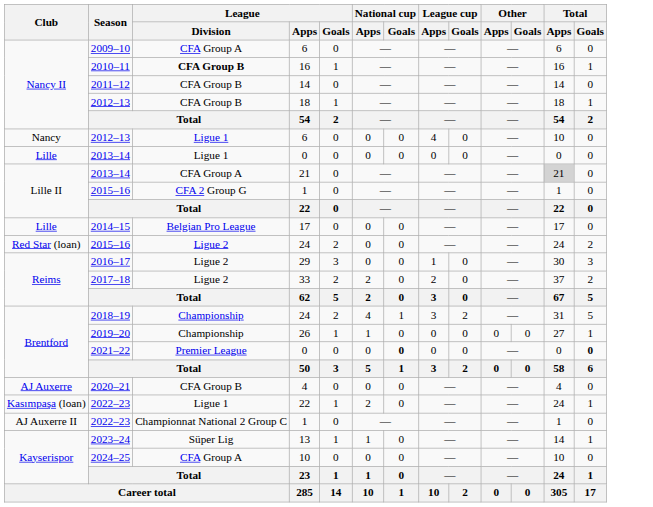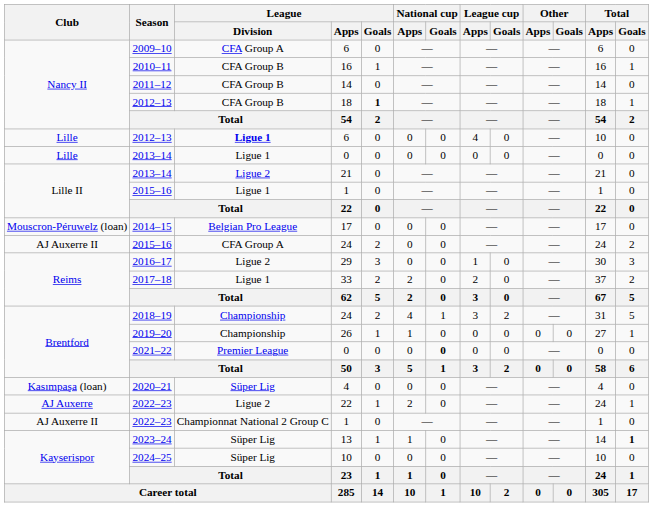 <table class="wikitable" style="text-align: center">
 <tr>
 <th rowspan="2">Club</th>
 <th rowspan="2">Season</th>
 <th colspan="3">League</th>
 <th colspan="2">National cup</th>
 <th colspan="2">League cup</th>
 <th colspan="2">Other</th>
 <th colspan="2">Total</th>
 </tr>
 <tr>
 <th>Division</th>
 <th>Apps</th>
 <th>Goals</th>
 <th>Apps</th>
 <th>Goals</th>
 <th>Apps</th>
 <th>Goals</th>
 <th>Apps</th>
 <th>Goals</th>
 <th>Apps</th>
 <th>Goals</th>
 </tr>
 <tr>
 <td rowspan="5"><a href='#'>Nancy II</a></td>
 <td><a href='#'>2009–10</a></td>
 <td><a href='#'>CFA</a> Group A</td>
 <td>6</td>
 <td>0</td>
 <td colspan="2">—</td>
 <td colspan="2">—</td>
 <td colspan="2">—</td>
 <td>6</td>
 <td>0</td>
 </tr>
 <tr>
 <td><a href='#'>2010–11</a></td>
-<td><strong>CFA Group B</strong></td>
+<td>CFA Group B</td>
 <td>16</td>
 <td>1</td>
 <td colspan="2">—</td>
 <td colspan="2">—</td>
 <td colspan="2">—</td>
 <td>16</td>
 <td>1</td>
 </tr>
 <tr>
 <td><a href='#'>2011–12</a></td>
 <td>CFA Group B</td>
 <td>14</td>
 <td>0</td>
 <td colspan="2">—</td>
 <td colspan="2">—</td>
 <td colspan="2">—</td>
 <td>14</td>
 <td>0</td>
 </tr>
 <tr>
 <td><a href='#'>2012–13</a></td>
 <td>CFA Group B</td>
 <td>18</td>
-<td>1</td>
+<td><strong>1</strong></td>
 <td colspan="2">—</td>
 <td colspan="2">—</td>
 <td colspan="2">—</td>
 <td>18</td>
 <td>1</td>
 </tr>
 <tr>
 <th colspan="2">Total</th>
 <th>54</th>
 <th>2</th>
 <th colspan="2">—</th>
 <th colspan="2">—</th>
 <th colspan="2">—</th>
 <th>54</th>
 <th>2</th>
 </tr>
 <tr>
-<td>Nancy</td>
+<td><a href='#'>Lille</a></td>
 <td><a href='#'>2012–13</a></td>
-<td><a href='#'>Ligue 1</a></td>
+<td><strong><a href='#'>Ligue 1</a></strong></td>
 <td>6</td>
 <td>0</td>
 <td>0</td>
 <td>0</td>
 <td>4</td>
 <td>0</td>
 <td colspan="2">—</td>
 <td>10</td>
 <td>0</td>
 </tr>
 <tr>
 <td><a href='#'>Lille</a></td>
 <td><a href='#'>2013–14</a></td>
 <td>Ligue 1</td>
 <td>0</td>
 <td>0</td>
 <td>0</td>
 <td>0</td>
 <td>0</td>
 <td>0</td>
 <td colspan="2">—</td>
 <td>0</td>
 <td>0</td>
 </tr>
 <tr>
 <td rowspan="3">Lille II</td>
 <td><a href='#'>2013–14</a></td>
-<td>CFA Group A</td>
+<td><a href='#'>Ligue 2</a></td>
 <td>21</td>
 <td>0</td>
 <td colspan="2">—</td>
 <td colspan="2">—</td>
 <td colspan="2">—</td>
-<td style="background: lightgrey;">21</td>
+<td>21</td>
 <td>0</td>
 </tr>
 <tr>
 <td><a href='#'>2015–16</a></td>
-<td><a href='#'>CFA 2</a> Group G</td>
+<td>Ligue 1</td>
 <td>1</td>
 <td>0</td>
 <td colspan="2">—</td>
 <td colspan="2">—</td>
 <td colspan="2">—</td>
 <td>1</td>
 <td>0</td>
 </tr>
 <tr>
 <th colspan="2">Total</th>
 <th>22</th>
 <th>0</th>
 <th colspan="2">—</th>
 <th colspan="2">—</th>
 <th colspan="2">—</th>
 <th>22</th>
 <th>0</th>
 </tr>
 <tr>
-<td><a href='#'>Lille</a></td>
+<td><a href='#'>Mouscron-Péruwelz</a> (loan)</td>
 <td><a href='#'>2014–15</a></td>
 <td><a href='#'>Belgian Pro League</a></td>
 <td>17</td>
 <td>0</td>
 <td>0</td>
 <td>0</td>
 <td colspan="2">—</td>
 <td colspan="2">—</td>
 <td>17</td>
 <td>0</td>
 </tr>
 <tr>
-<td><a href='#'>Red Star</a> (loan)</td>
+<td>AJ Auxerre II</td>
 <td><a href='#'>2015–16</a></td>
-<td><a href='#'>Ligue 2</a></td>
+<td>CFA Group A</td>
 <td>24</td>
 <td>2</td>
 <td>0</td>
 <td>0</td>
 <td colspan="2">—</td>
 <td colspan="2">—</td>
 <td>24</td>
 <td>2</td>
 </tr>
 <tr>
 <td rowspan="3"><a href='#'>Reims</a></td>
 <td><a href='#'>2016–17</a></td>
 <td>Ligue 2</td>
 <td>29</td>
 <td>3</td>
 <td>0</td>
 <td>0</td>
 <td>1</td>
 <td>0</td>
 <td colspan="2">—</td>
 <td>30</td>
 <td>3</td>
 </tr>
 <tr>
 <td><a href='#'>2017–18</a></td>
-<td>Ligue 2</td>
+<td>Ligue 1</td>
 <td>33</td>
 <td>2</td>
 <td>2</td>
 <td>0</td>
 <td>2</td>
 <td>0</td>
 <td colspan="2">—</td>
 <td>37</td>
 <td>2</td>
 </tr>
 <tr>
 <th colspan="2">Total</th>
 <th>62</th>
 <th>5</th>
 <th>2</th>
 <th>0</th>
 <th>3</th>
 <th>0</th>
 <th colspan="2">—</th>
 <th>67</th>
 <th>5</th>
 </tr>
 <tr>
 <td rowspan="4"><a href='#'>Brentford</a></td>
 <td><a href='#'>2018–19</a></td>
 <td><a href='#'>Championship</a></td>
 <td>24</td>
 <td>2</td>
 <td>4</td>
 <td>1</td>
 <td>3</td>
 <td>2</td>
 <td colspan="2">—</td>
 <td>31</td>
 <td>5</td>
 </tr>
 <tr>
 <td><a href='#'>2019–20</a></td>
 <td>Championship</td>
 <td>26</td>
 <td>1</td>
 <td>1</td>
 <td>0</td>
 <td>0</td>
 <td>0</td>
 <td>0</td>
 <td>0</td>
 <td>27</td>
 <td>1</td>
 </tr>
 <tr>
 <td><a href='#'>2021–22</a></td>
 <td><a href='#'>Premier League</a></td>
 <td>0</td>
 <td>0</td>
 <td>0</td>
 <td><strong>0</strong></td>
 <td>0</td>
 <td>0</td>
 <td colspan="2">—</td>
 <td>0</td>
-<td><strong>0</strong></td>
+<td>0</td>
 </tr>
 <tr>
 <th colspan="2">Total</th>
 <th>50</th>
 <th>3</th>
 <th>5</th>
 <th>1</th>
 <th>3</th>
 <th>2</th>
 <th>0</th>
 <th>0</th>
 <th>58</th>
 <th>6</th>
 </tr>
 <tr>
-<td><a href='#'>AJ Auxerre</a></td>
+<td><a href='#'>Kasımpaşa</a> (loan)</td>
 <td><a href='#'>2020–21</a></td>
-<td>CFA Group B</td>
+<td><a href='#'>Süper Lig</a></td>
 <td>4</td>
 <td>0</td>
 <td>0</td>
 <td>0</td>
 <td colspan="2">—</td>
 <td colspan="2">—</td>
 <td>4</td>
 <td>0</td>
 </tr>
 <tr>
-<td><a href='#'>Kasımpaşa</a> (loan)</td>
+<td><a href='#'>AJ Auxerre</a></td>
 <td><a href='#'>2022–23</a></td>
-<td>Ligue 1</td>
+<td>Ligue 2</td>
 <td>22</td>
 <td>1</td>
 <td>2</td>
 <td>0</td>
 <td colspan="2">—</td>
 <td colspan="2">—</td>
 <td>24</td>
 <td>1</td>
 </tr>
 <tr>
 <td>AJ Auxerre II</td>
 <td><a href='#'>2022–23</a></td>
 <td>Championnat National 2 Group C</td>
 <td>1</td>
 <td>0</td>
 <td colspan="2">—</td>
 <td colspan="2">—</td>
 <td colspan="2">—</td>
 <td>1</td>
 <td>0</td>
 </tr>
 <tr>
 <td rowspan="3"><a href='#'>Kayserispor</a></td>
 <td><a href='#'>2023–24</a></td>
 <td>Süper Lig</td>
 <td>13</td>
 <td>1</td>
 <td>1</td>
 <td>0</td>
 <td colspan="2">—</td>
 <td colspan="2">—</td>
 <td>14</td>
-<td>1</td>
+<td><strong>1</strong></td>
 </tr>
 <tr>
 <td><a href='#'>2024–25</a></td>
-<td><a href='#'>CFA</a> Group A</td>
+<td>Süper Lig</td>
 <td>10</td>
 <td>0</td>
 <td>0</td>
 <td>0</td>
 <td colspan="2">—</td>
 <td colspan="2">—</td>
 <td>10</td>
 <td>0</td>
 </tr>
 <tr>
 <th colspan="2">Total</th>
 <th>23</th>
 <th>1</th>
 <th>1</th>
 <th>0</th>
 <th colspan="2">—</th>
 <th colspan="2">—</th>
 <th>24</th>
 <th>1</th>
 </tr>
 <tr>
 <th colspan="3">Career total</th>
 <th>285</th>
 <th>14</th>
 <th>10</th>
 <th>1</th>
 <th>10</th>
 <th>2</th>
 <th>0</th>
 <th>0</th>
 <th>305</th>
 <th>17</th>
 </tr>
 </table>
